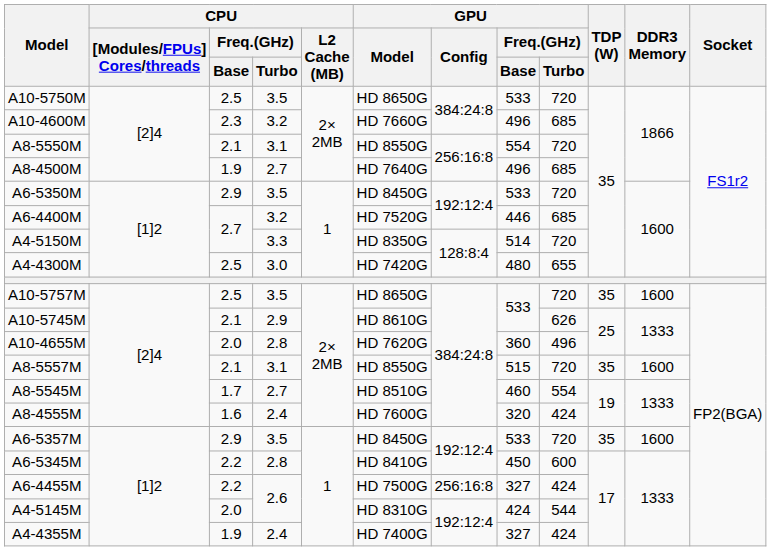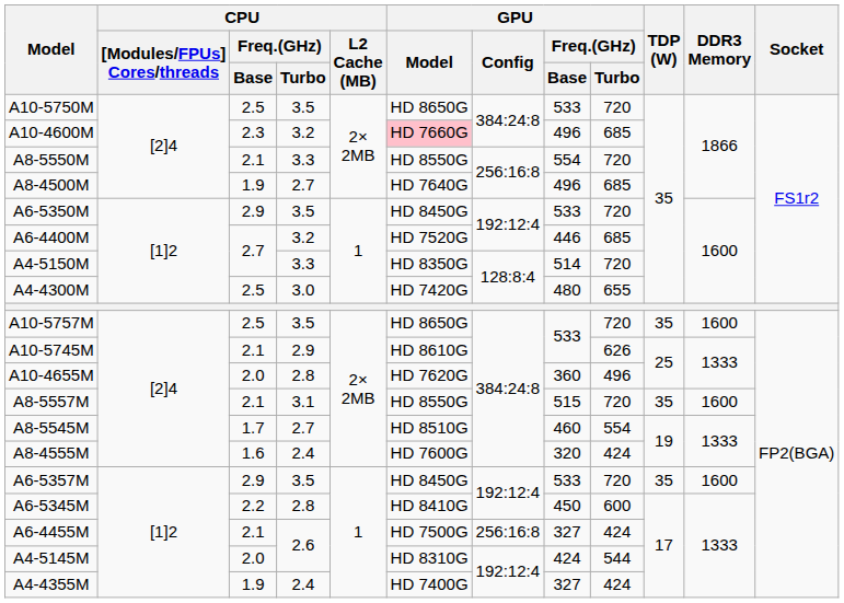 <table class="wikitable" style="text-align:center">
 <tr>
 <th rowspan="3">Model</th>
 <th colspan=4>CPU</th>
 <th colspan=4>GPU</th>
 <th rowspan="3">TDP<br>(W)</th>
 <th rowspan="3">DDR3<br>Memory</th>
 <th rowspan="3">Socket</th>
 </tr>
 <tr>
 <th rowspan="2">[Modules/<a href='#'>FPUs</a>]<br><a href='#'>Cores</a>/<a href='#'>threads</a></th>
 <th colspan="2">Freq.(GHz)</th>
 <th rowspan="2">L2<br>Cache<br>(MB)</th>
 <th rowspan="2">Model</th>
 <th rowspan="2">Config</th>
 <th colspan="2">Freq.(GHz)</th>
 </tr>
 <tr>
 <th>Base</th>
 <th>Turbo</th>
 <th>Base</th>
 <th>Turbo</th>
 </tr>
 <tr>
 <td>A10-5750M</td>
 <td rowspan="4">[2]4</td>
 <td>2.5</td>
 <td>3.5</td>
 <td rowspan="4">2×<br>2MB</td>
 <td>HD 8650G</td>
 <td rowspan="2">384:24:8</td>
 <td>533</td>
 <td>720</td>
 <td rowspan="8">35</td>
 <td rowspan="4">1866</td>
 <td rowspan="8"><a href='#'>FS1r2</a></td>
 </tr>
 <tr>
 <td>A10-4600M</td>
 <td>2.3</td>
 <td>3.2</td>
-<td>HD 7660G</td>
+<td style="background: pink;">HD 7660G</td>
 <td>496</td>
 <td>685</td>
 </tr>
 <tr>
 <td>A8-5550M</td>
 <td>2.1</td>
-<td>3.1</td>
+<td>3.3</td>
 <td>HD 8550G</td>
 <td rowspan="2">256:16:8</td>
 <td>554</td>
 <td>720</td>
 </tr>
 <tr>
 <td>A8-4500M</td>
 <td>1.9</td>
 <td>2.7</td>
 <td>HD 7640G</td>
 <td>496</td>
 <td>685</td>
 </tr>
 <tr>
 <td>A6-5350M</td>
 <td rowspan="4">[1]2</td>
 <td>2.9</td>
 <td>3.5</td>
 <td rowspan="4">1</td>
 <td>HD 8450G</td>
 <td rowspan="2">192:12:4</td>
 <td>533</td>
 <td>720</td>
 <td rowspan="4">1600</td>
 </tr>
 <tr>
 <td>A6-4400M</td>
 <td rowspan="2">2.7</td>
 <td>3.2</td>
 <td>HD 7520G</td>
 <td>446</td>
 <td>685</td>
 </tr>
 <tr>
 <td>A4-5150M</td>
 <td>3.3</td>
 <td>HD 8350G</td>
 <td rowspan="2">128:8:4</td>
 <td>514</td>
 <td>720</td>
 </tr>
 <tr>
 <td>A4-4300M</td>
 <td>2.5</td>
 <td>3.0</td>
 <td>HD 7420G</td>
 <td>480</td>
 <td>655</td>
 </tr>
 <tr>
 <th colspan="12"></th>
 </tr>
 <tr>
 <td>A10-5757M</td>
 <td rowspan="6">[2]4</td>
 <td>2.5</td>
 <td>3.5</td>
 <td rowspan="6">2×<br>2MB</td>
 <td>HD 8650G</td>
 <td rowspan="6">384:24:8</td>
 <td rowspan="2">533</td>
 <td>720</td>
 <td>35</td>
 <td>1600</td>
 <td rowspan="11">FP2(BGA)</td>
 </tr>
 <tr>
 <td>A10-5745M</td>
 <td>2.1</td>
 <td>2.9</td>
 <td>HD 8610G</td>
 <td>626</td>
 <td rowspan="2">25</td>
 <td rowspan="2">1333</td>
 </tr>
 <tr>
 <td>A10-4655M</td>
 <td>2.0</td>
 <td>2.8</td>
 <td>HD 7620G</td>
 <td>360</td>
 <td>496</td>
 </tr>
 <tr>
 <td>A8-5557M</td>
 <td>2.1</td>
 <td>3.1</td>
 <td>HD 8550G</td>
 <td>515</td>
 <td>720</td>
 <td>35</td>
 <td>1600</td>
 </tr>
 <tr>
 <td>A8-5545M</td>
 <td>1.7</td>
 <td>2.7</td>
 <td>HD 8510G</td>
 <td>460</td>
 <td>554</td>
 <td rowspan="2">19</td>
 <td rowspan="2">1333</td>
 </tr>
 <tr>
 <td>A8-4555M</td>
 <td>1.6</td>
 <td>2.4</td>
 <td>HD 7600G</td>
 <td>320</td>
 <td>424</td>
 </tr>
 <tr>
 <td>A6-5357M</td>
 <td rowspan="5">[1]2</td>
 <td>2.9</td>
 <td>3.5</td>
 <td rowspan="5">1</td>
 <td>HD 8450G</td>
 <td rowspan="2">192:12:4</td>
 <td>533</td>
 <td>720</td>
 <td>35</td>
 <td>1600</td>
 </tr>
 <tr>
 <td>A6-5345M</td>
 <td>2.2</td>
 <td>2.8</td>
 <td>HD 8410G</td>
 <td>450</td>
 <td>600</td>
 <td rowspan="4">17</td>
 <td rowspan="4">1333</td>
 </tr>
 <tr>
 <td>A6-4455M</td>
-<td>2.2</td>
+<td>2.1</td>
 <td rowspan="2">2.6</td>
 <td>HD 7500G</td>
 <td>256:16:8</td>
 <td>327</td>
 <td>424</td>
 </tr>
 <tr>
 <td>A4-5145M</td>
 <td>2.0</td>
 <td>HD 8310G</td>
 <td rowspan="2">192:12:4</td>
 <td>424</td>
 <td>544</td>
 </tr>
 <tr>
 <td>A4-4355M</td>
 <td>1.9</td>
 <td>2.4</td>
 <td>HD 7400G</td>
 <td>327</td>
 <td>424</td>
 </tr>
 </table>
